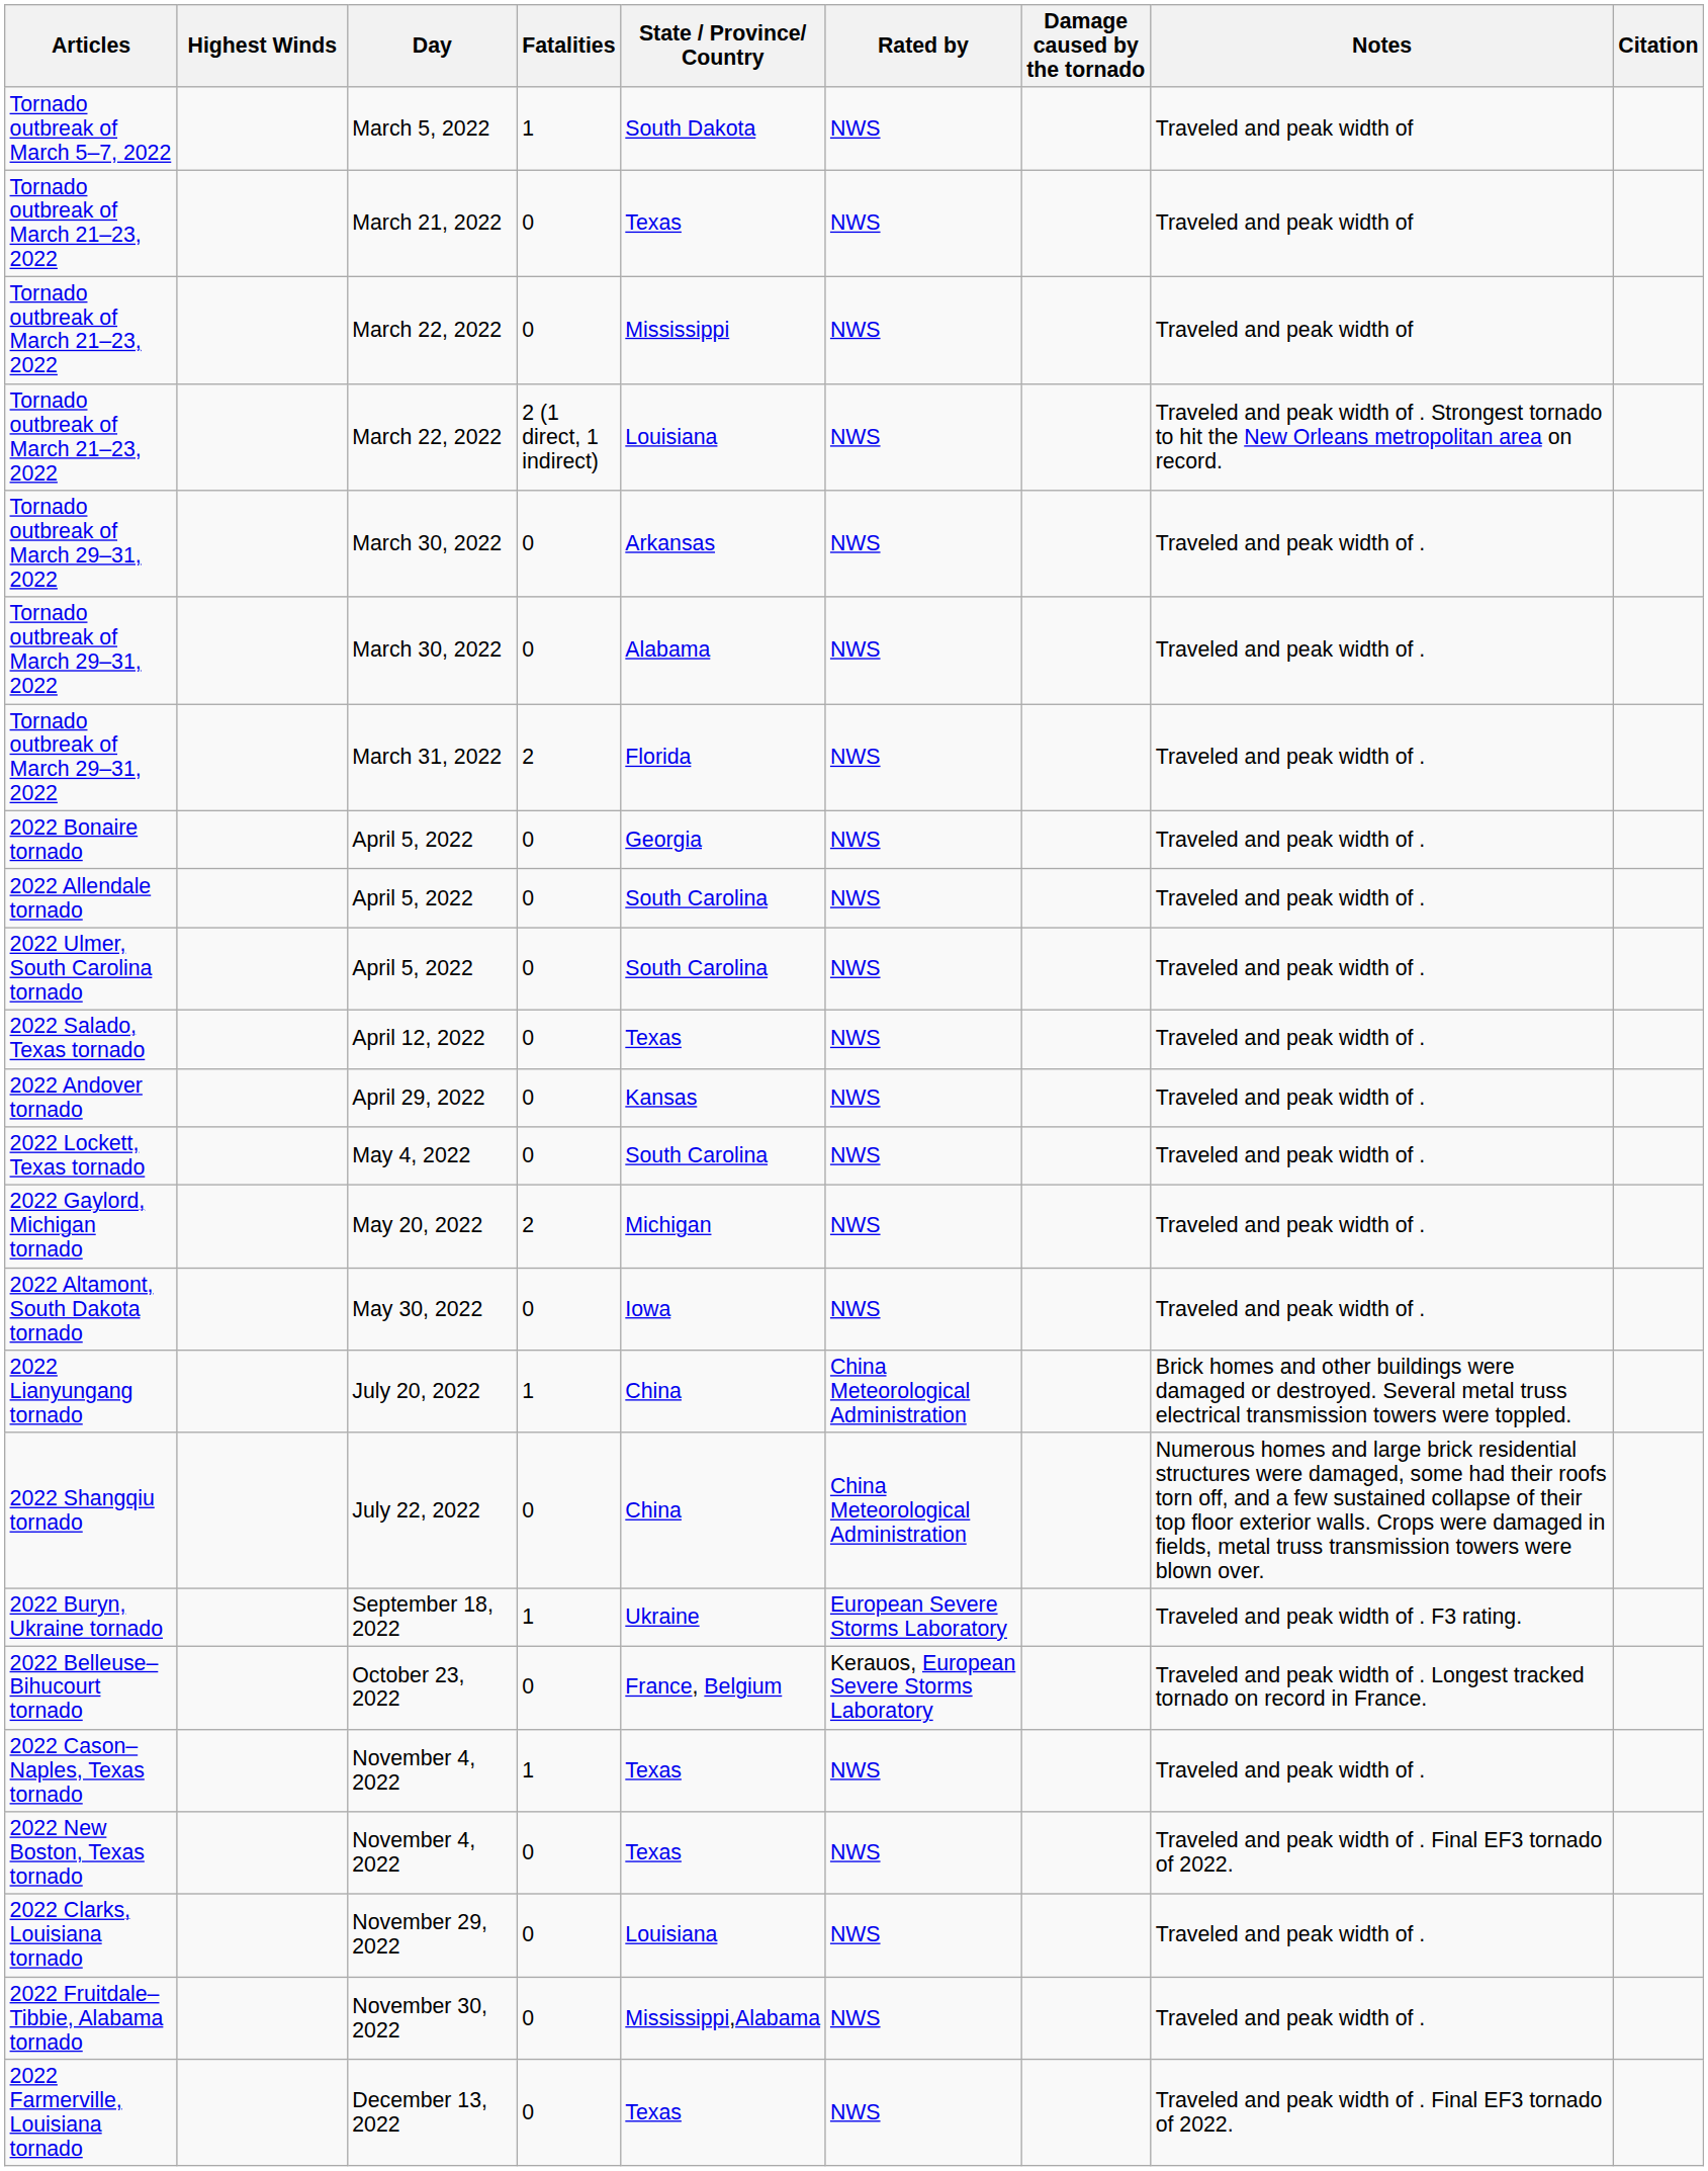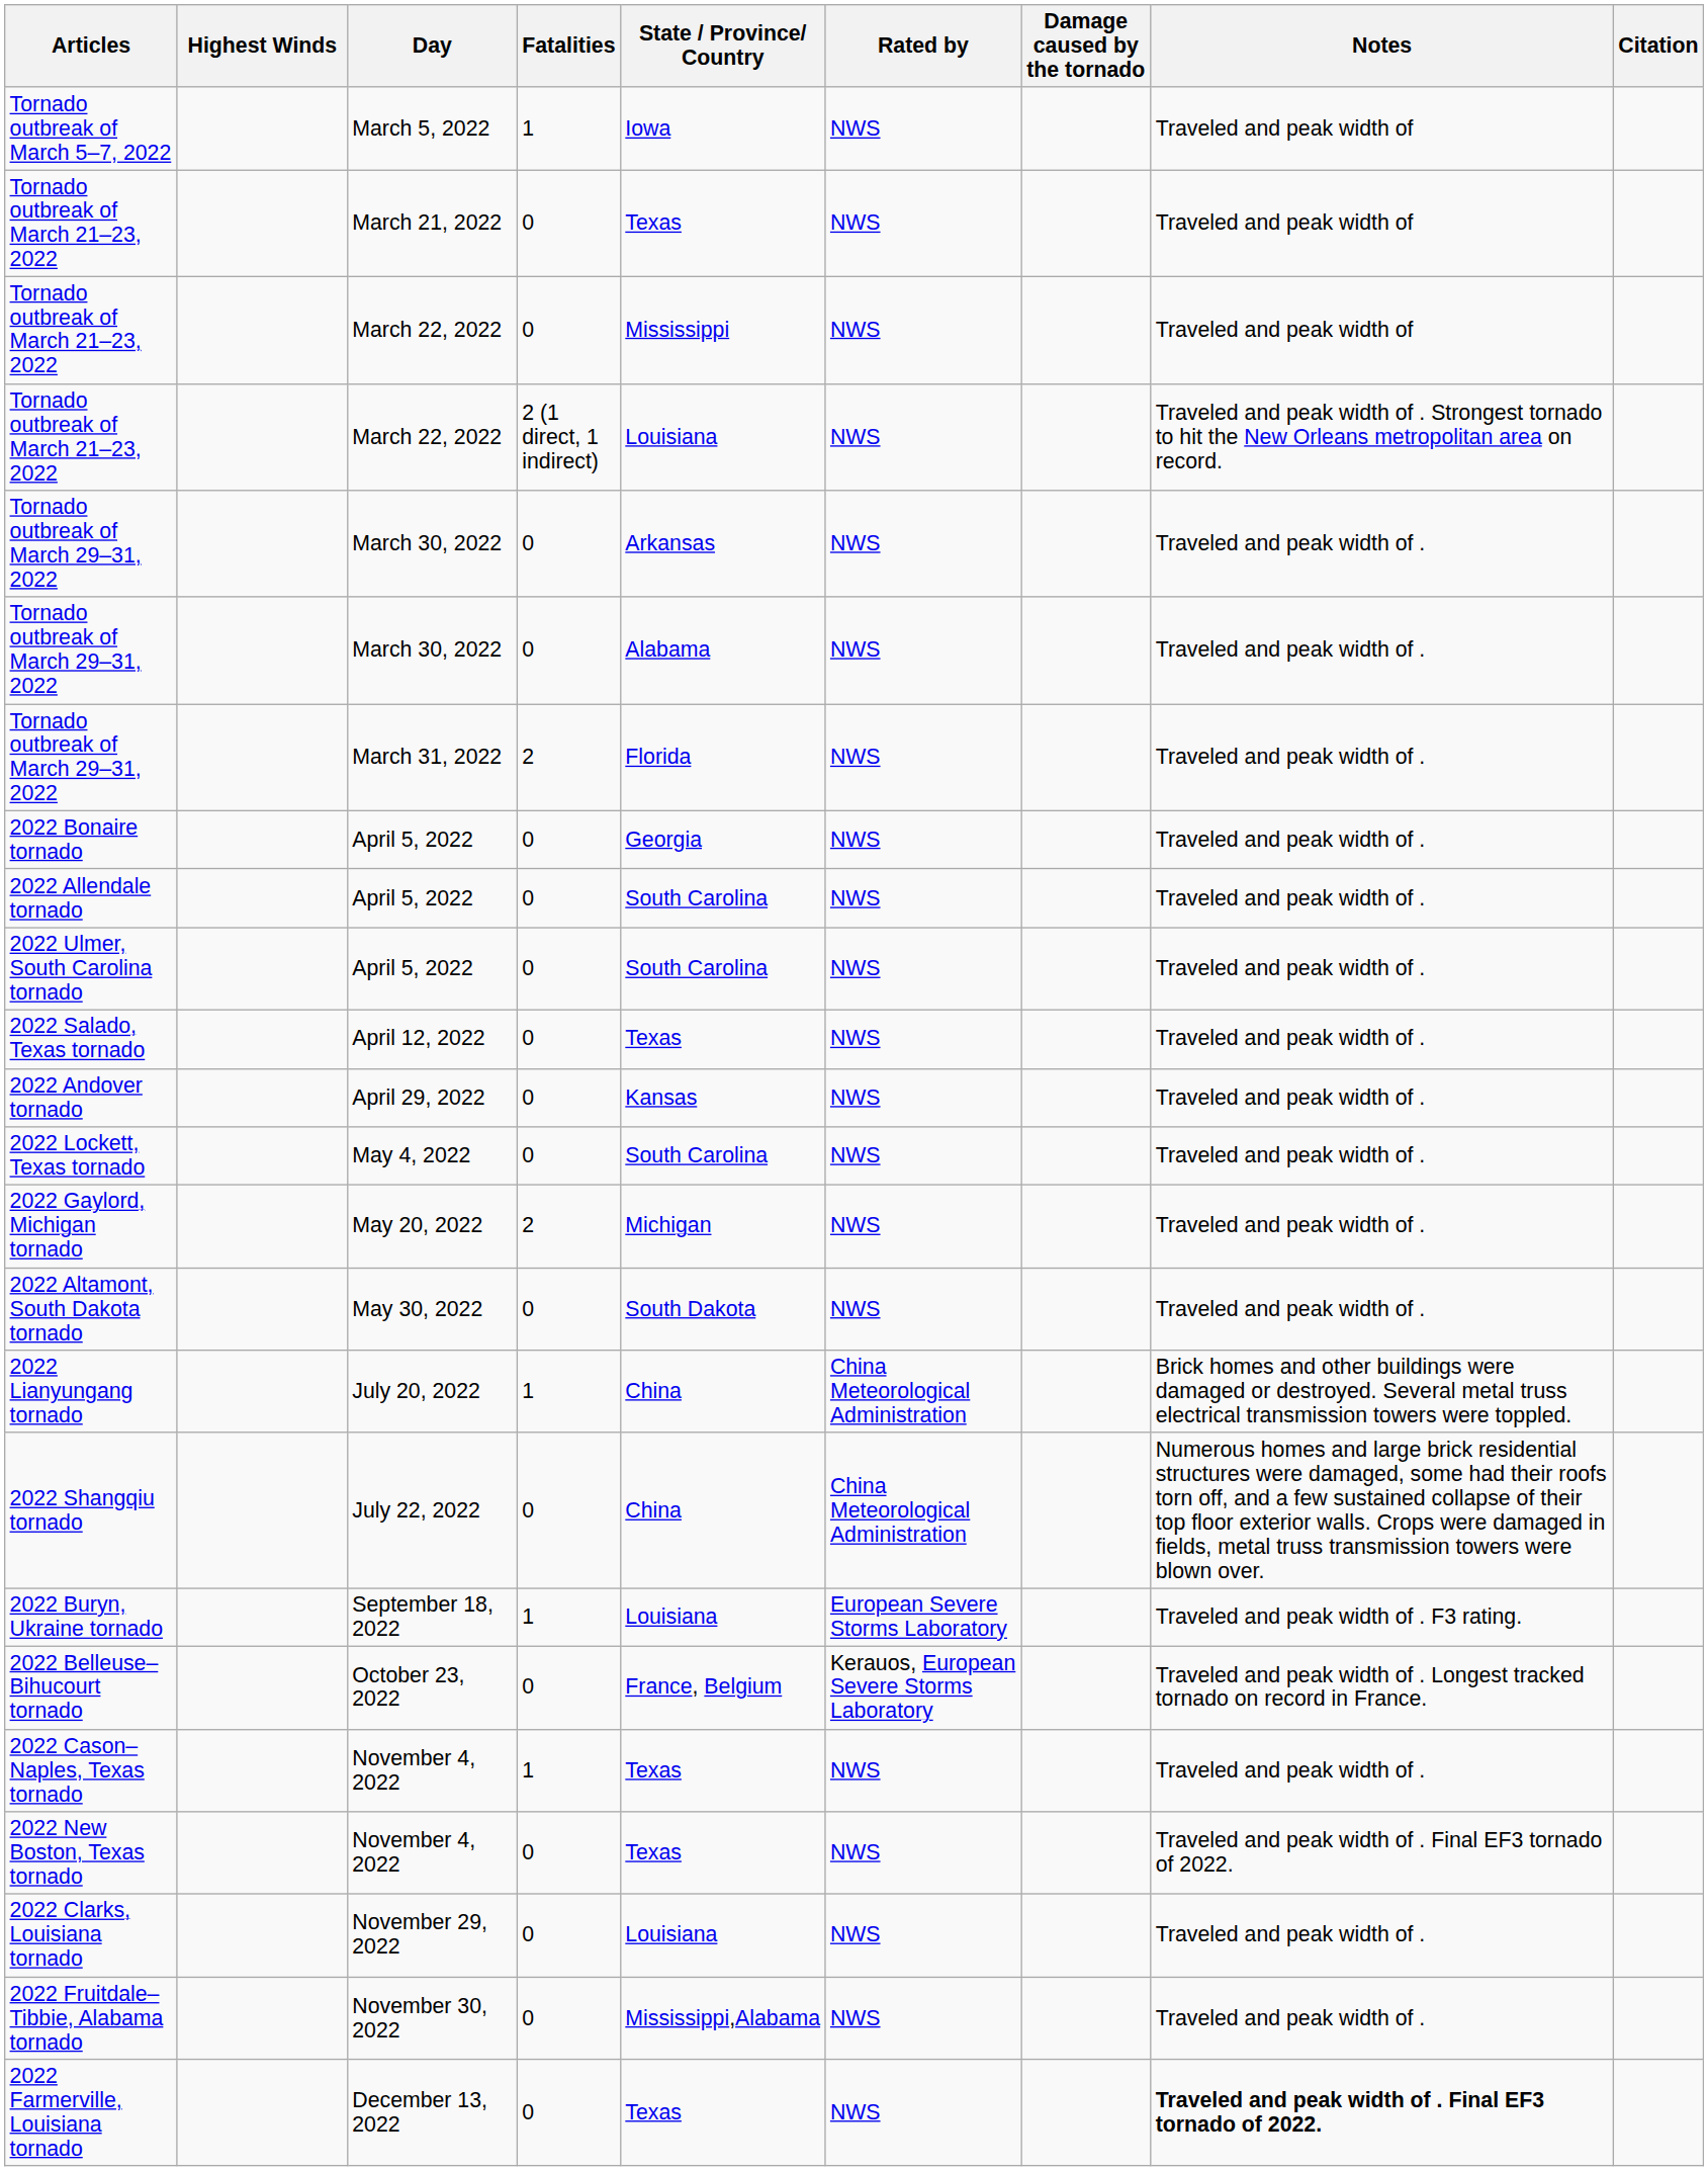 <table class="wikitable sortable" style="width:100%;">
 <tr>
 <th>Articles</th>
 <th scope="col" style="width:10%; text-align:center;">Highest Winds</th>
 <th scope="col" style="width:10%; text-align:center;">Day</th>
 <th scope="col" style="width:5%; text-align:center;">Fatalities</th>
 <th scope="col" style="width:10%; text-align:center;">State / Province/ Country</th>
 <th>Rated by</th>
 <th>Damage caused by the tornado</th>
 <th>Notes</th>
 <th>Citation</th>
 </tr>
 <tr>
 <td><a href='#'>Tornado outbreak of March 5–7, 2022</a></td>
 <td></td>
 <td>March 5, 2022</td>
 <td>1</td>
-<td><a href='#'>South Dakota</a></td>
+<td><a href='#'>Iowa</a></td>
 <td><a href='#'>NWS</a></td>
 <td></td>
 <td>Traveled  and peak width of </td>
 <td></td>
 </tr>
 <tr>
 <td><a href='#'>Tornado outbreak of March 21–23, 2022</a></td>
 <td></td>
 <td>March 21, 2022</td>
 <td>0</td>
 <td><a href='#'>Texas</a></td>
 <td><a href='#'>NWS</a></td>
 <td></td>
 <td>Traveled  and peak width of </td>
 <td></td>
 </tr>
 <tr>
 <td><a href='#'>Tornado outbreak of March 21–23, 2022</a></td>
 <td></td>
 <td>March 22, 2022</td>
 <td>0</td>
 <td><a href='#'>Mississippi</a></td>
 <td><a href='#'>NWS</a></td>
 <td></td>
 <td>Traveled  and peak width of </td>
 <td></td>
 </tr>
 <tr>
 <td><a href='#'>Tornado outbreak of March 21–23, 2022</a></td>
 <td></td>
 <td>March 22, 2022</td>
 <td>2 (1 direct, 1 indirect)</td>
 <td><a href='#'>Louisiana</a></td>
 <td><a href='#'>NWS</a></td>
 <td></td>
 <td>Traveled  and peak width of . Strongest tornado to hit the <a href='#'>New Orleans metropolitan area</a> on record.</td>
 <td></td>
 </tr>
 <tr>
 <td><a href='#'>Tornado outbreak of March 29–31, 2022</a></td>
 <td></td>
 <td>March 30, 2022</td>
 <td>0</td>
 <td><a href='#'>Arkansas</a></td>
 <td><a href='#'>NWS</a></td>
 <td></td>
 <td>Traveled  and peak width of .</td>
 <td></td>
 </tr>
 <tr>
 <td><a href='#'>Tornado outbreak of March 29–31, 2022</a></td>
 <td></td>
 <td>March 30, 2022</td>
 <td>0</td>
 <td><a href='#'>Alabama</a></td>
 <td><a href='#'>NWS</a></td>
 <td></td>
 <td>Traveled  and peak width of .</td>
 <td></td>
 </tr>
 <tr>
 <td><a href='#'>Tornado outbreak of March 29–31, 2022</a></td>
 <td></td>
 <td>March 31, 2022</td>
 <td>2</td>
 <td><a href='#'>Florida</a></td>
 <td><a href='#'>NWS</a></td>
 <td></td>
 <td>Traveled  and peak width of .</td>
 <td></td>
 </tr>
 <tr>
 <td><a href='#'>2022 Bonaire tornado</a></td>
 <td></td>
 <td>April 5, 2022</td>
 <td>0</td>
 <td><a href='#'>Georgia</a></td>
 <td><a href='#'>NWS</a></td>
 <td></td>
 <td>Traveled  and peak width of .</td>
 <td></td>
 </tr>
 <tr>
 <td><a href='#'>2022 Allendale tornado</a></td>
 <td></td>
 <td>April 5, 2022</td>
 <td>0</td>
 <td><a href='#'>South Carolina</a></td>
 <td><a href='#'>NWS</a></td>
 <td></td>
 <td>Traveled  and peak width of .</td>
 <td></td>
 </tr>
 <tr>
 <td><a href='#'>2022 Ulmer, South Carolina tornado</a></td>
 <td></td>
 <td>April 5, 2022</td>
 <td>0</td>
 <td><a href='#'>South Carolina</a></td>
 <td><a href='#'>NWS</a></td>
 <td></td>
 <td>Traveled  and peak width of .</td>
 <td></td>
 </tr>
 <tr>
 <td><a href='#'>2022 Salado, Texas tornado</a></td>
 <td></td>
 <td>April 12, 2022</td>
 <td>0</td>
 <td><a href='#'>Texas</a></td>
 <td><a href='#'>NWS</a></td>
 <td></td>
 <td>Traveled  and peak width of .</td>
 <td></td>
 </tr>
 <tr>
 <td><a href='#'>2022 Andover tornado</a></td>
 <td></td>
 <td>April 29, 2022</td>
 <td>0</td>
 <td><a href='#'>Kansas</a></td>
 <td><a href='#'>NWS</a></td>
 <td></td>
 <td>Traveled  and peak width of .</td>
 <td></td>
 </tr>
 <tr>
 <td><a href='#'>2022 Lockett, Texas tornado</a></td>
 <td></td>
 <td>May 4, 2022</td>
 <td>0</td>
 <td><a href='#'>South Carolina</a></td>
 <td><a href='#'>NWS</a></td>
 <td></td>
 <td>Traveled  and peak width of .</td>
 <td></td>
 </tr>
 <tr>
 <td><a href='#'>2022 Gaylord, Michigan tornado</a></td>
 <td></td>
 <td>May 20, 2022</td>
 <td>2</td>
 <td><a href='#'>Michigan</a></td>
 <td><a href='#'>NWS</a></td>
 <td></td>
 <td>Traveled  and peak width of .</td>
 <td></td>
 </tr>
 <tr>
 <td><a href='#'>2022 Altamont, South Dakota tornado</a></td>
 <td></td>
 <td>May 30, 2022</td>
 <td>0</td>
-<td><a href='#'>Iowa</a></td>
+<td><a href='#'>South Dakota</a></td>
 <td><a href='#'>NWS</a></td>
 <td></td>
 <td>Traveled  and peak width of .</td>
 <td></td>
 </tr>
 <tr>
 <td><a href='#'>2022 Lianyungang tornado</a></td>
 <td></td>
 <td>July 20, 2022</td>
 <td>1</td>
 <td><a href='#'>China</a></td>
 <td><a href='#'>China Meteorological Administration</a></td>
 <td></td>
 <td>Brick homes and other buildings were damaged or destroyed. Several metal truss electrical transmission towers were toppled.</td>
 <td></td>
 </tr>
 <tr>
 <td><a href='#'>2022 Shangqiu tornado</a></td>
 <td></td>
 <td>July 22, 2022</td>
 <td>0</td>
 <td><a href='#'>China</a></td>
 <td><a href='#'>China Meteorological Administration</a></td>
 <td></td>
 <td>Numerous homes and large brick residential structures were damaged, some had their roofs torn off, and a few sustained collapse of their top floor exterior walls. Crops were damaged in fields, metal truss transmission towers were blown over.</td>
 <td></td>
 </tr>
 <tr>
 <td><a href='#'>2022 Buryn, Ukraine tornado</a></td>
 <td></td>
 <td>September 18, 2022</td>
 <td>1</td>
-<td><a href='#'>Ukraine</a></td>
+<td><a href='#'>Louisiana</a></td>
 <td><a href='#'>European Severe Storms Laboratory</a></td>
 <td></td>
 <td>Traveled  and peak width of . F3 rating.</td>
 <td></td>
 </tr>
 <tr>
 <td><a href='#'>2022 Belleuse–Bihucourt tornado</a></td>
 <td></td>
 <td>October 23, 2022</td>
 <td>0</td>
 <td><a href='#'>France</a>, <a href='#'>Belgium</a></td>
 <td>Kerauos, <a href='#'>European Severe Storms Laboratory</a></td>
 <td></td>
 <td>Traveled  and peak width of . Longest tracked tornado on record in France.</td>
 <td></td>
 </tr>
 <tr>
 <td><a href='#'>2022 Cason– Naples, Texas tornado</a></td>
 <td></td>
 <td>November 4, 2022</td>
 <td>1</td>
 <td><a href='#'>Texas</a></td>
 <td><a href='#'>NWS</a></td>
 <td></td>
 <td>Traveled  and peak width of .</td>
 <td></td>
 </tr>
 <tr>
 <td><a href='#'>2022 New Boston, Texas tornado</a></td>
 <td></td>
 <td>November 4, 2022</td>
 <td>0</td>
 <td><a href='#'>Texas</a></td>
 <td><a href='#'>NWS</a></td>
 <td></td>
 <td>Traveled  and peak width of . Final EF3 tornado of 2022.</td>
 <td></td>
 </tr>
 <tr>
 <td><a href='#'>2022 Clarks, Louisiana tornado</a></td>
 <td></td>
 <td>November 29, 2022</td>
 <td>0</td>
 <td><a href='#'>Louisiana</a></td>
 <td><a href='#'>NWS</a></td>
 <td></td>
 <td>Traveled  and peak width of .</td>
 <td></td>
 </tr>
 <tr>
 <td><a href='#'>2022 Fruitdale–Tibbie, Alabama tornado</a></td>
 <td></td>
 <td>November 30, 2022</td>
 <td>0</td>
 <td><a href='#'>Mississippi</a>,<a href='#'>Alabama</a></td>
 <td><a href='#'>NWS</a></td>
 <td></td>
 <td>Traveled  and peak width of .</td>
 <td></td>
 </tr>
 <tr>
 <td><a href='#'>2022 Farmerville, Louisiana tornado</a></td>
 <td></td>
 <td>December 13, 2022</td>
 <td>0</td>
 <td><a href='#'>Texas</a></td>
 <td><a href='#'>NWS</a></td>
 <td></td>
-<td>Traveled  and peak width of . Final EF3 tornado of 2022.</td>
+<td><strong>Traveled  and peak width of . Final EF3 tornado of 2022.</strong></td>
 <td></td>
 </tr>
 </table>
